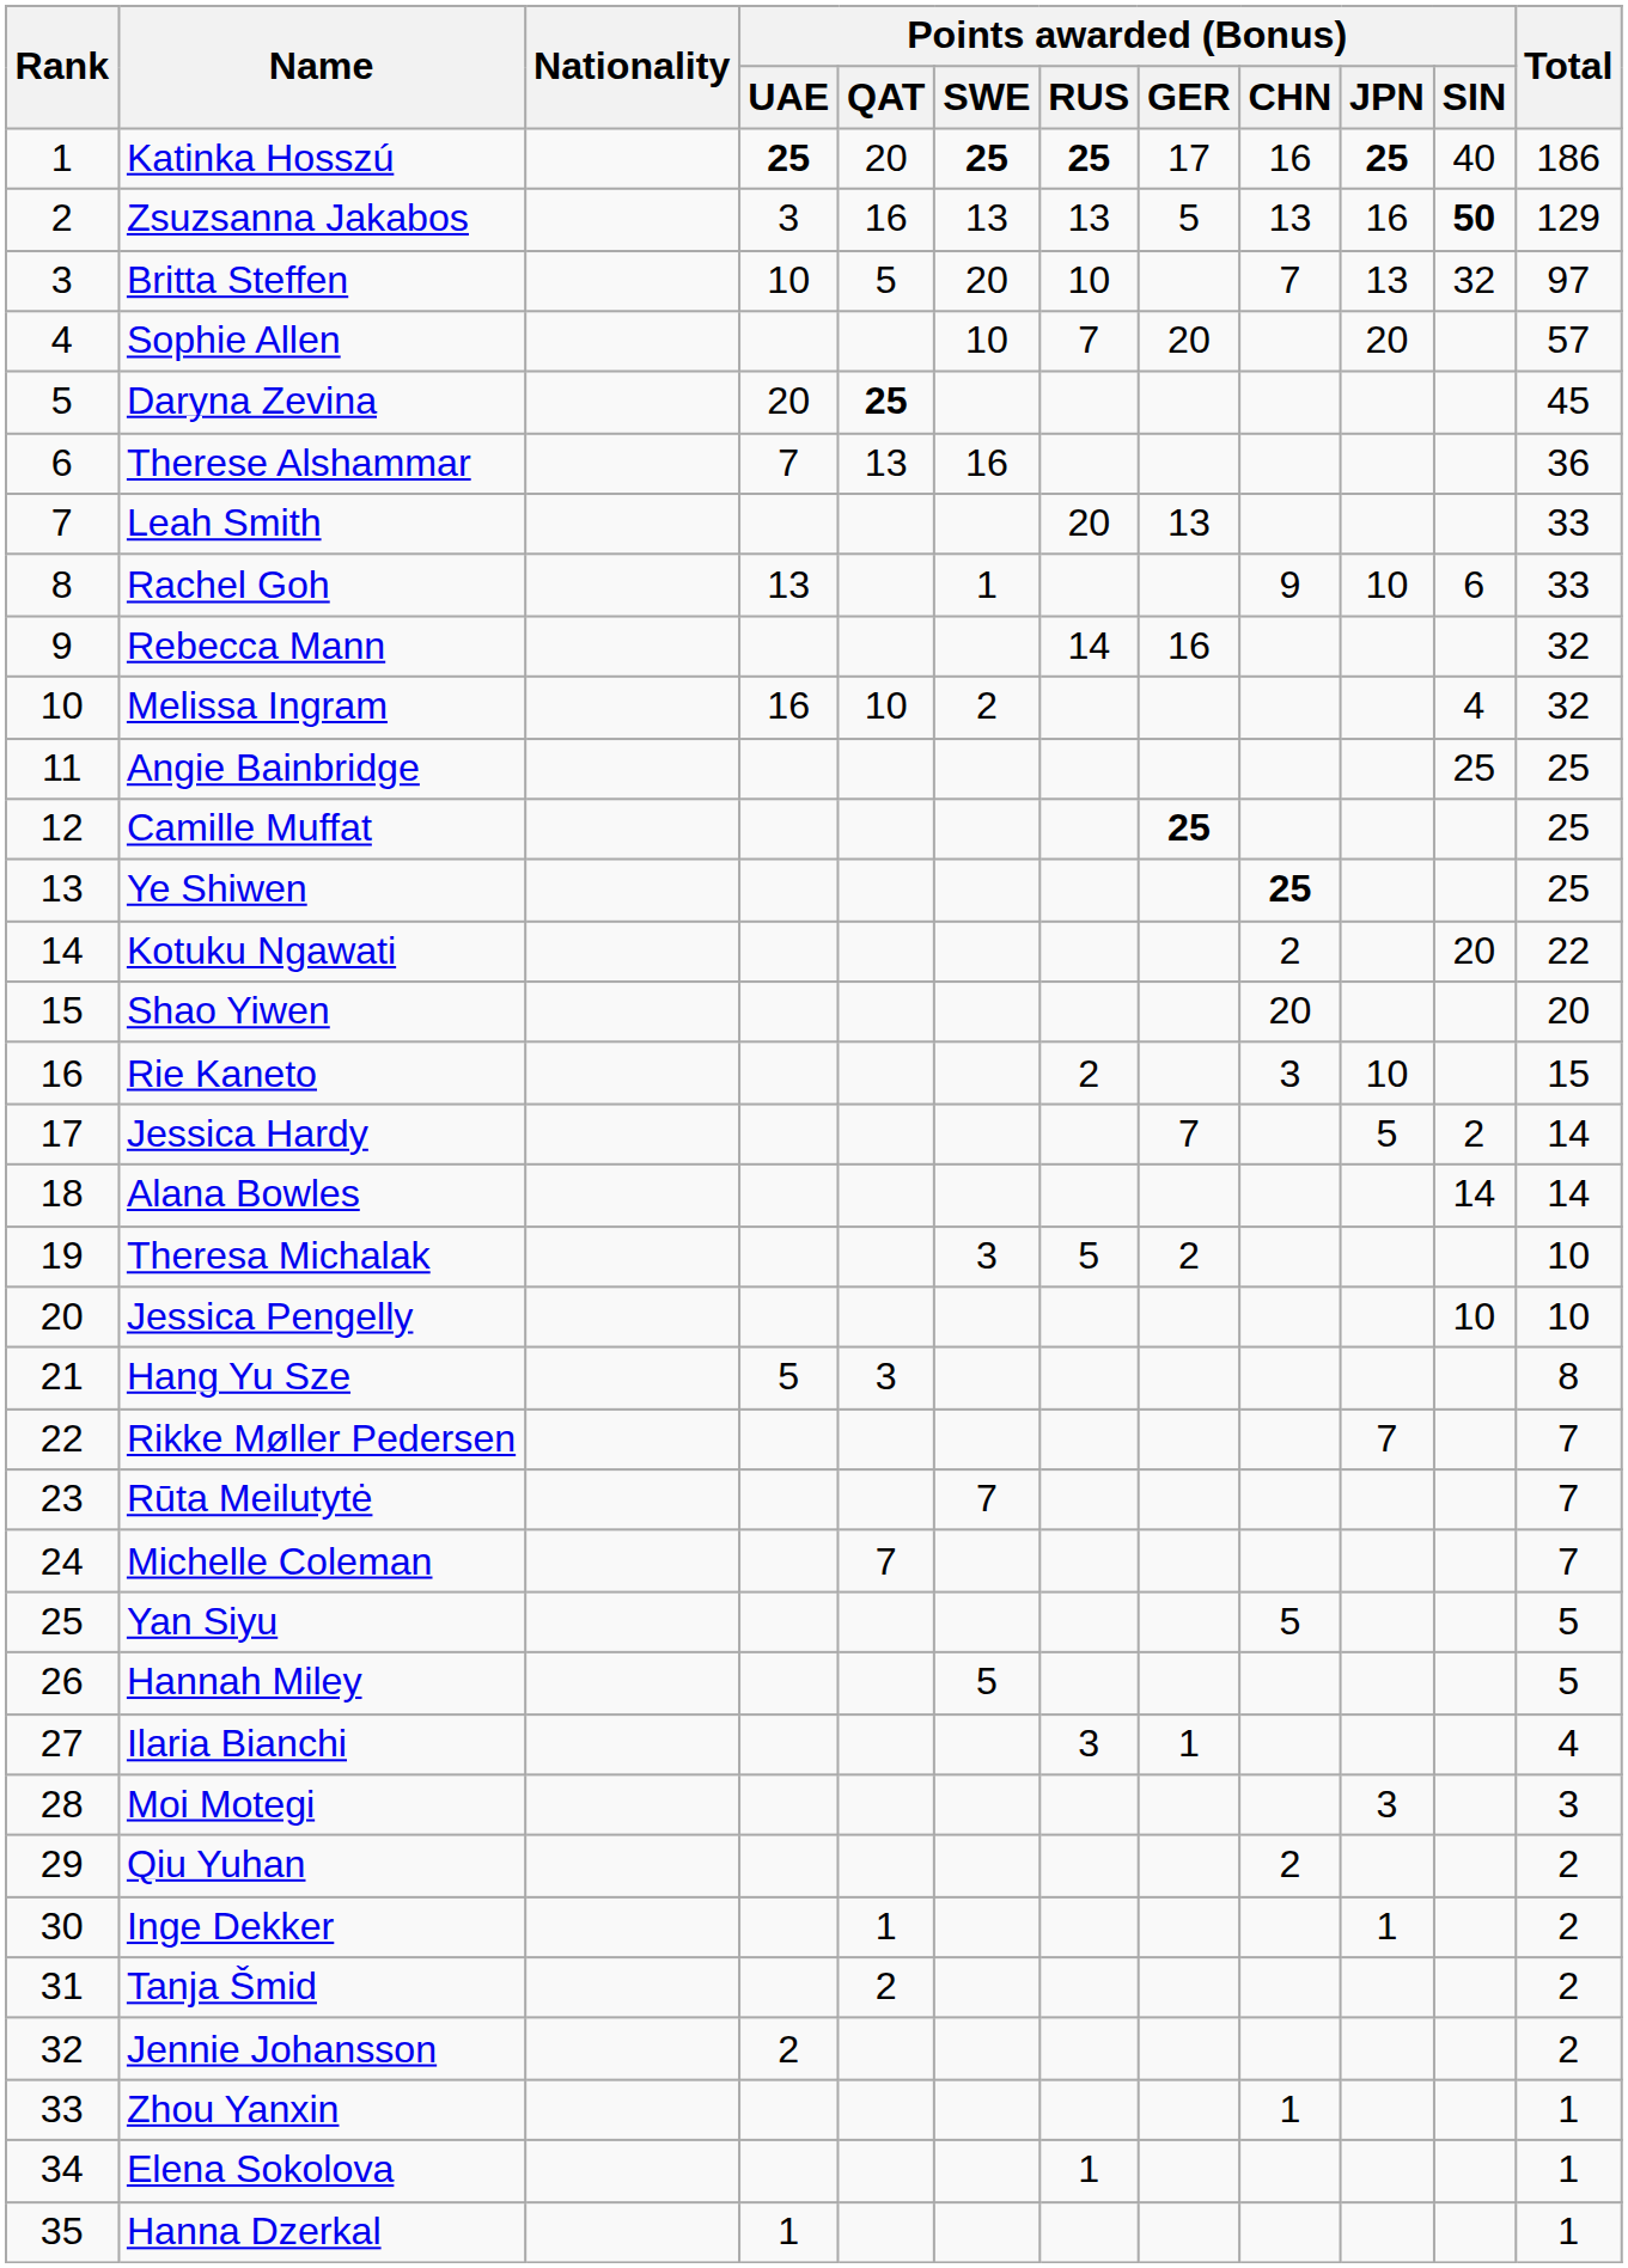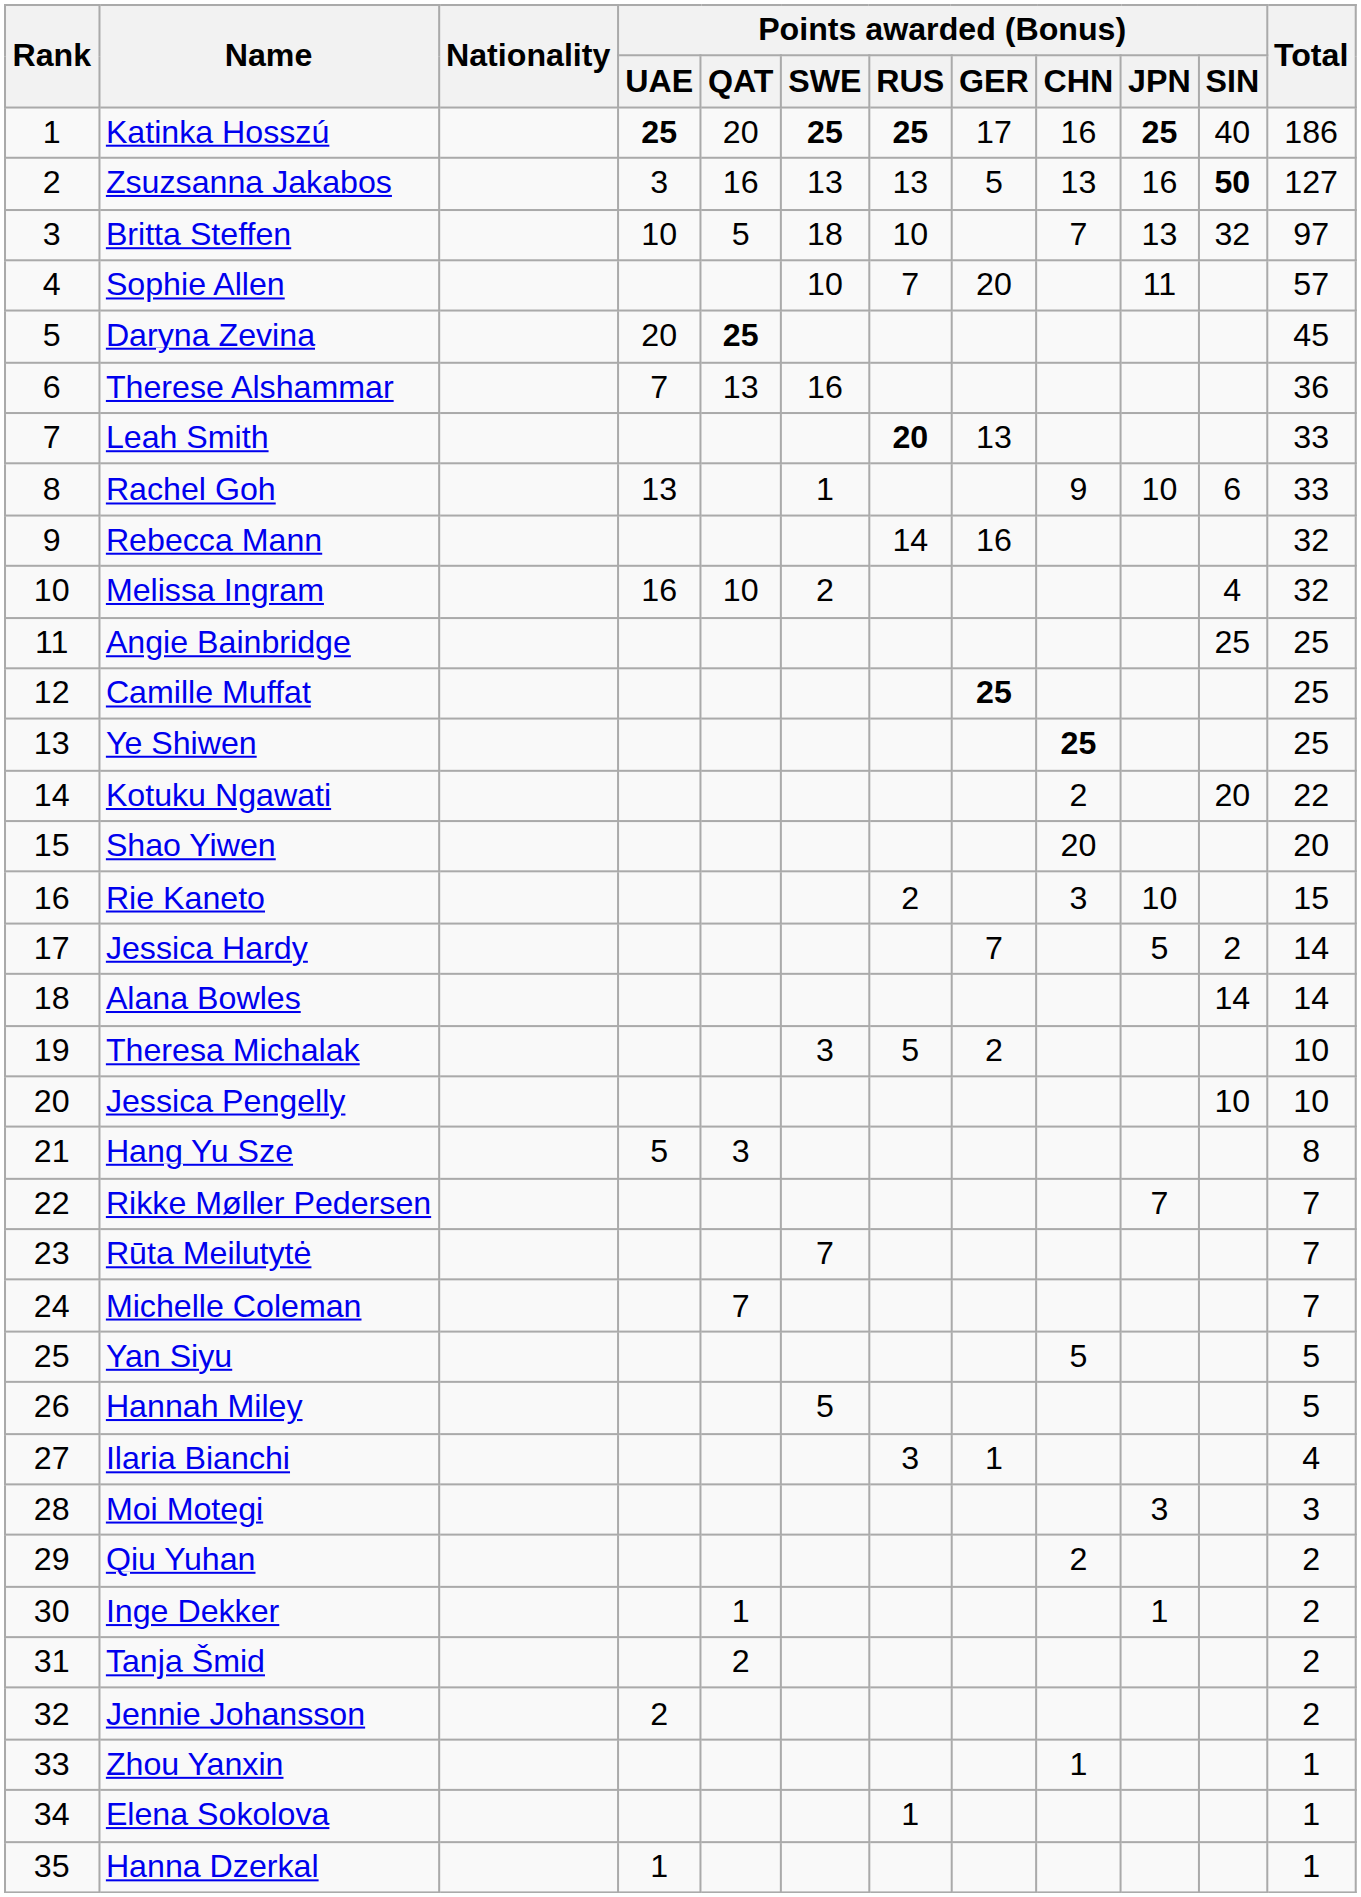 <table class="wikitable" style="text-align:center;">
 <tr>
 <th rowspan="2">Rank</th>
 <th rowspan="2">Name</th>
 <th rowspan="2">Nationality</th>
 <th colspan="8">Points awarded (Bonus)</th>
 <th rowspan="2">Total</th>
 </tr>
 <tr>
 <th>UAE</th>
 <th>QAT</th>
 <th>SWE</th>
 <th>RUS</th>
 <th>GER</th>
 <th>CHN</th>
 <th>JPN</th>
 <th>SIN</th>
 </tr>
 <tr>
 <td>1</td>
 <td style="text-align:left;"><a href='#'>Katinka Hosszú</a></td>
 <td style="text-align:left;"></td>
 <td><strong>25</strong></td>
 <td>20</td>
 <td><strong>25</strong></td>
 <td><strong>25</strong></td>
 <td>17</td>
 <td>16</td>
 <td><strong>25</strong></td>
 <td>40</td>
 <td>186</td>
 </tr>
 <tr>
 <td>2</td>
 <td style="text-align:left;"><a href='#'>Zsuzsanna Jakabos</a></td>
 <td style="text-align:left;"></td>
 <td>3</td>
 <td>16</td>
 <td>13</td>
 <td>13</td>
 <td>5</td>
 <td>13</td>
 <td>16</td>
 <td><strong>50</strong></td>
-<td>129</td>
+<td>127</td>
 </tr>
 <tr>
 <td>3</td>
 <td style="text-align:left;"><a href='#'>Britta Steffen</a></td>
 <td style="text-align:left;"></td>
 <td>10</td>
 <td>5</td>
-<td>20</td>
+<td>18</td>
 <td>10</td>
 <td></td>
 <td>7</td>
 <td>13</td>
 <td>32</td>
 <td>97</td>
 </tr>
 <tr>
 <td>4</td>
 <td style="text-align:left;"><a href='#'>Sophie Allen</a></td>
 <td style="text-align:left;"></td>
 <td></td>
 <td></td>
 <td>10</td>
 <td>7</td>
 <td>20</td>
 <td></td>
-<td>20</td>
+<td>11</td>
 <td></td>
 <td>57</td>
 </tr>
 <tr>
 <td>5</td>
 <td style="text-align:left;"><a href='#'>Daryna Zevina</a></td>
 <td style="text-align:left;"></td>
 <td>20</td>
 <td><strong>25</strong></td>
 <td></td>
 <td></td>
 <td></td>
 <td></td>
 <td></td>
 <td></td>
 <td>45</td>
 </tr>
 <tr>
 <td>6</td>
 <td style="text-align:left;"><a href='#'>Therese Alshammar</a></td>
 <td style="text-align:left;"></td>
 <td>7</td>
 <td>13</td>
 <td>16</td>
 <td></td>
 <td></td>
 <td></td>
 <td></td>
 <td></td>
 <td>36</td>
 </tr>
 <tr>
 <td>7</td>
 <td style="text-align:left;"><a href='#'>Leah Smith</a></td>
 <td style="text-align:left;"></td>
 <td></td>
 <td></td>
 <td></td>
-<td>20</td>
+<td><strong>20</strong></td>
 <td>13</td>
 <td></td>
 <td></td>
 <td></td>
 <td>33</td>
 </tr>
 <tr>
 <td>8</td>
 <td style="text-align:left;"><a href='#'>Rachel Goh</a></td>
 <td style="text-align:left;"></td>
 <td>13</td>
 <td></td>
 <td>1</td>
 <td></td>
 <td></td>
 <td>9</td>
 <td>10</td>
 <td>6</td>
 <td>33</td>
 </tr>
 <tr>
 <td>9</td>
 <td style="text-align:left;"><a href='#'>Rebecca Mann</a></td>
 <td style="text-align:left;"></td>
 <td></td>
 <td></td>
 <td></td>
 <td>14</td>
 <td>16</td>
 <td></td>
 <td></td>
 <td></td>
 <td>32</td>
 </tr>
 <tr>
 <td>10</td>
 <td style="text-align:left;"><a href='#'>Melissa Ingram</a></td>
 <td style="text-align:left;"></td>
 <td>16</td>
 <td>10</td>
 <td>2</td>
 <td></td>
 <td></td>
 <td></td>
 <td></td>
 <td>4</td>
 <td>32</td>
 </tr>
 <tr>
 <td>11</td>
 <td style="text-align:left;"><a href='#'>Angie Bainbridge</a></td>
 <td style="text-align:left;"></td>
 <td></td>
 <td></td>
 <td></td>
 <td></td>
 <td></td>
 <td></td>
 <td></td>
 <td>25</td>
 <td>25</td>
 </tr>
 <tr>
 <td>12</td>
 <td style="text-align:left;"><a href='#'>Camille Muffat</a></td>
 <td style="text-align:left;"></td>
 <td></td>
 <td></td>
 <td></td>
 <td></td>
 <td><strong>25</strong></td>
 <td></td>
 <td></td>
 <td></td>
 <td>25</td>
 </tr>
 <tr>
 <td>13</td>
 <td style="text-align:left;"><a href='#'>Ye Shiwen</a></td>
 <td style="text-align:left;"></td>
 <td></td>
 <td></td>
 <td></td>
 <td></td>
 <td></td>
 <td><strong>25</strong></td>
 <td></td>
 <td></td>
 <td>25</td>
 </tr>
 <tr>
 <td>14</td>
 <td style="text-align:left;"><a href='#'>Kotuku Ngawati</a></td>
 <td style="text-align:left;"></td>
 <td></td>
 <td></td>
 <td></td>
 <td></td>
 <td></td>
 <td>2</td>
 <td></td>
 <td>20</td>
 <td>22</td>
 </tr>
 <tr>
 <td>15</td>
 <td style="text-align:left;"><a href='#'>Shao Yiwen</a></td>
 <td style="text-align:left;"></td>
 <td></td>
 <td></td>
 <td></td>
 <td></td>
 <td></td>
 <td>20</td>
 <td></td>
 <td></td>
 <td>20</td>
 </tr>
 <tr>
 <td>16</td>
 <td style="text-align:left;"><a href='#'>Rie Kaneto</a></td>
 <td style="text-align:left;"></td>
 <td></td>
 <td></td>
 <td></td>
 <td>2</td>
 <td></td>
 <td>3</td>
 <td>10</td>
 <td></td>
 <td>15</td>
 </tr>
 <tr>
 <td>17</td>
 <td style="text-align:left;"><a href='#'>Jessica Hardy</a></td>
 <td style="text-align:left;"></td>
 <td></td>
 <td></td>
 <td></td>
 <td></td>
 <td>7</td>
 <td></td>
 <td>5</td>
 <td>2</td>
 <td>14</td>
 </tr>
 <tr>
 <td>18</td>
 <td style="text-align:left;"><a href='#'>Alana Bowles</a></td>
 <td style="text-align:left;"></td>
 <td></td>
 <td></td>
 <td></td>
 <td></td>
 <td></td>
 <td></td>
 <td></td>
 <td>14</td>
 <td>14</td>
 </tr>
 <tr>
 <td>19</td>
 <td style="text-align:left;"><a href='#'>Theresa Michalak</a></td>
 <td style="text-align:left;"></td>
 <td></td>
 <td></td>
 <td>3</td>
 <td>5</td>
 <td>2</td>
 <td></td>
 <td></td>
 <td></td>
 <td>10</td>
 </tr>
 <tr>
 <td>20</td>
 <td style="text-align:left;"><a href='#'>Jessica Pengelly</a></td>
 <td style="text-align:left;"></td>
 <td></td>
 <td></td>
 <td></td>
 <td></td>
 <td></td>
 <td></td>
 <td></td>
 <td>10</td>
 <td>10</td>
 </tr>
 <tr>
 <td>21</td>
 <td style="text-align:left;"><a href='#'>Hang Yu Sze</a></td>
 <td style="text-align:left;"></td>
 <td>5</td>
 <td>3</td>
 <td></td>
 <td></td>
 <td></td>
 <td></td>
 <td></td>
 <td></td>
 <td>8</td>
 </tr>
 <tr>
 <td>22</td>
 <td style="text-align:left;"><a href='#'>Rikke Møller Pedersen</a></td>
 <td style="text-align:left;"></td>
 <td></td>
 <td></td>
 <td></td>
 <td></td>
 <td></td>
 <td></td>
 <td>7</td>
 <td></td>
 <td>7</td>
 </tr>
 <tr>
 <td>23</td>
 <td style="text-align:left;"><a href='#'>Rūta Meilutytė</a></td>
 <td style="text-align:left;"></td>
 <td></td>
 <td></td>
 <td>7</td>
 <td></td>
 <td></td>
 <td></td>
 <td></td>
 <td></td>
 <td>7</td>
 </tr>
 <tr>
 <td>24</td>
 <td style="text-align:left;"><a href='#'>Michelle Coleman</a></td>
 <td style="text-align:left;"></td>
 <td></td>
 <td>7</td>
 <td></td>
 <td></td>
 <td></td>
 <td></td>
 <td></td>
 <td></td>
 <td>7</td>
 </tr>
 <tr>
 <td>25</td>
 <td style="text-align:left;"><a href='#'>Yan Siyu</a></td>
 <td style="text-align:left;"></td>
 <td></td>
 <td></td>
 <td></td>
 <td></td>
 <td></td>
 <td>5</td>
 <td></td>
 <td></td>
 <td>5</td>
 </tr>
 <tr>
 <td>26</td>
 <td style="text-align:left;"><a href='#'>Hannah Miley</a></td>
 <td style="text-align:left;"></td>
 <td></td>
 <td></td>
 <td>5</td>
 <td></td>
 <td></td>
 <td></td>
 <td></td>
 <td></td>
 <td>5</td>
 </tr>
 <tr>
 <td>27</td>
 <td style="text-align:left;"><a href='#'>Ilaria Bianchi</a></td>
 <td style="text-align:left;"></td>
 <td></td>
 <td></td>
 <td></td>
 <td>3</td>
 <td>1</td>
 <td></td>
 <td></td>
 <td></td>
 <td>4</td>
 </tr>
 <tr>
 <td>28</td>
 <td style="text-align:left;"><a href='#'>Moi Motegi</a></td>
 <td style="text-align:left;"></td>
 <td></td>
 <td></td>
 <td></td>
 <td></td>
 <td></td>
 <td></td>
 <td>3</td>
 <td></td>
 <td>3</td>
 </tr>
 <tr>
 <td>29</td>
 <td style="text-align:left;"><a href='#'>Qiu Yuhan</a></td>
 <td style="text-align:left;"></td>
 <td></td>
 <td></td>
 <td></td>
 <td></td>
 <td></td>
 <td>2</td>
 <td></td>
 <td></td>
 <td>2</td>
 </tr>
 <tr>
 <td>30</td>
 <td style="text-align:left;"><a href='#'>Inge Dekker</a></td>
 <td style="text-align:left;"></td>
 <td></td>
 <td>1</td>
 <td></td>
 <td></td>
 <td></td>
 <td></td>
 <td>1</td>
 <td></td>
 <td>2</td>
 </tr>
 <tr>
 <td>31</td>
 <td style="text-align:left;"><a href='#'>Tanja Šmid</a></td>
 <td style="text-align:left;"></td>
 <td></td>
 <td>2</td>
 <td></td>
 <td></td>
 <td></td>
 <td></td>
 <td></td>
 <td></td>
 <td>2</td>
 </tr>
 <tr>
 <td>32</td>
 <td style="text-align:left;"><a href='#'>Jennie Johansson</a></td>
 <td style="text-align:left;"></td>
 <td>2</td>
 <td></td>
 <td></td>
 <td></td>
 <td></td>
 <td></td>
 <td></td>
 <td></td>
 <td>2</td>
 </tr>
 <tr>
 <td>33</td>
 <td style="text-align:left;"><a href='#'>Zhou Yanxin</a></td>
 <td style="text-align:left;"></td>
 <td></td>
 <td></td>
 <td></td>
 <td></td>
 <td></td>
 <td>1</td>
 <td></td>
 <td></td>
 <td>1</td>
 </tr>
 <tr>
 <td>34</td>
 <td style="text-align:left;"><a href='#'>Elena Sokolova</a></td>
 <td style="text-align:left;"></td>
 <td></td>
 <td></td>
 <td></td>
 <td>1</td>
 <td></td>
 <td></td>
 <td></td>
 <td></td>
 <td>1</td>
 </tr>
 <tr>
 <td>35</td>
 <td style="text-align:left;"><a href='#'>Hanna Dzerkal</a></td>
 <td style="text-align:left;"></td>
 <td>1</td>
 <td></td>
 <td></td>
 <td></td>
 <td></td>
 <td></td>
 <td></td>
 <td></td>
 <td>1</td>
 </tr>
 </table>
